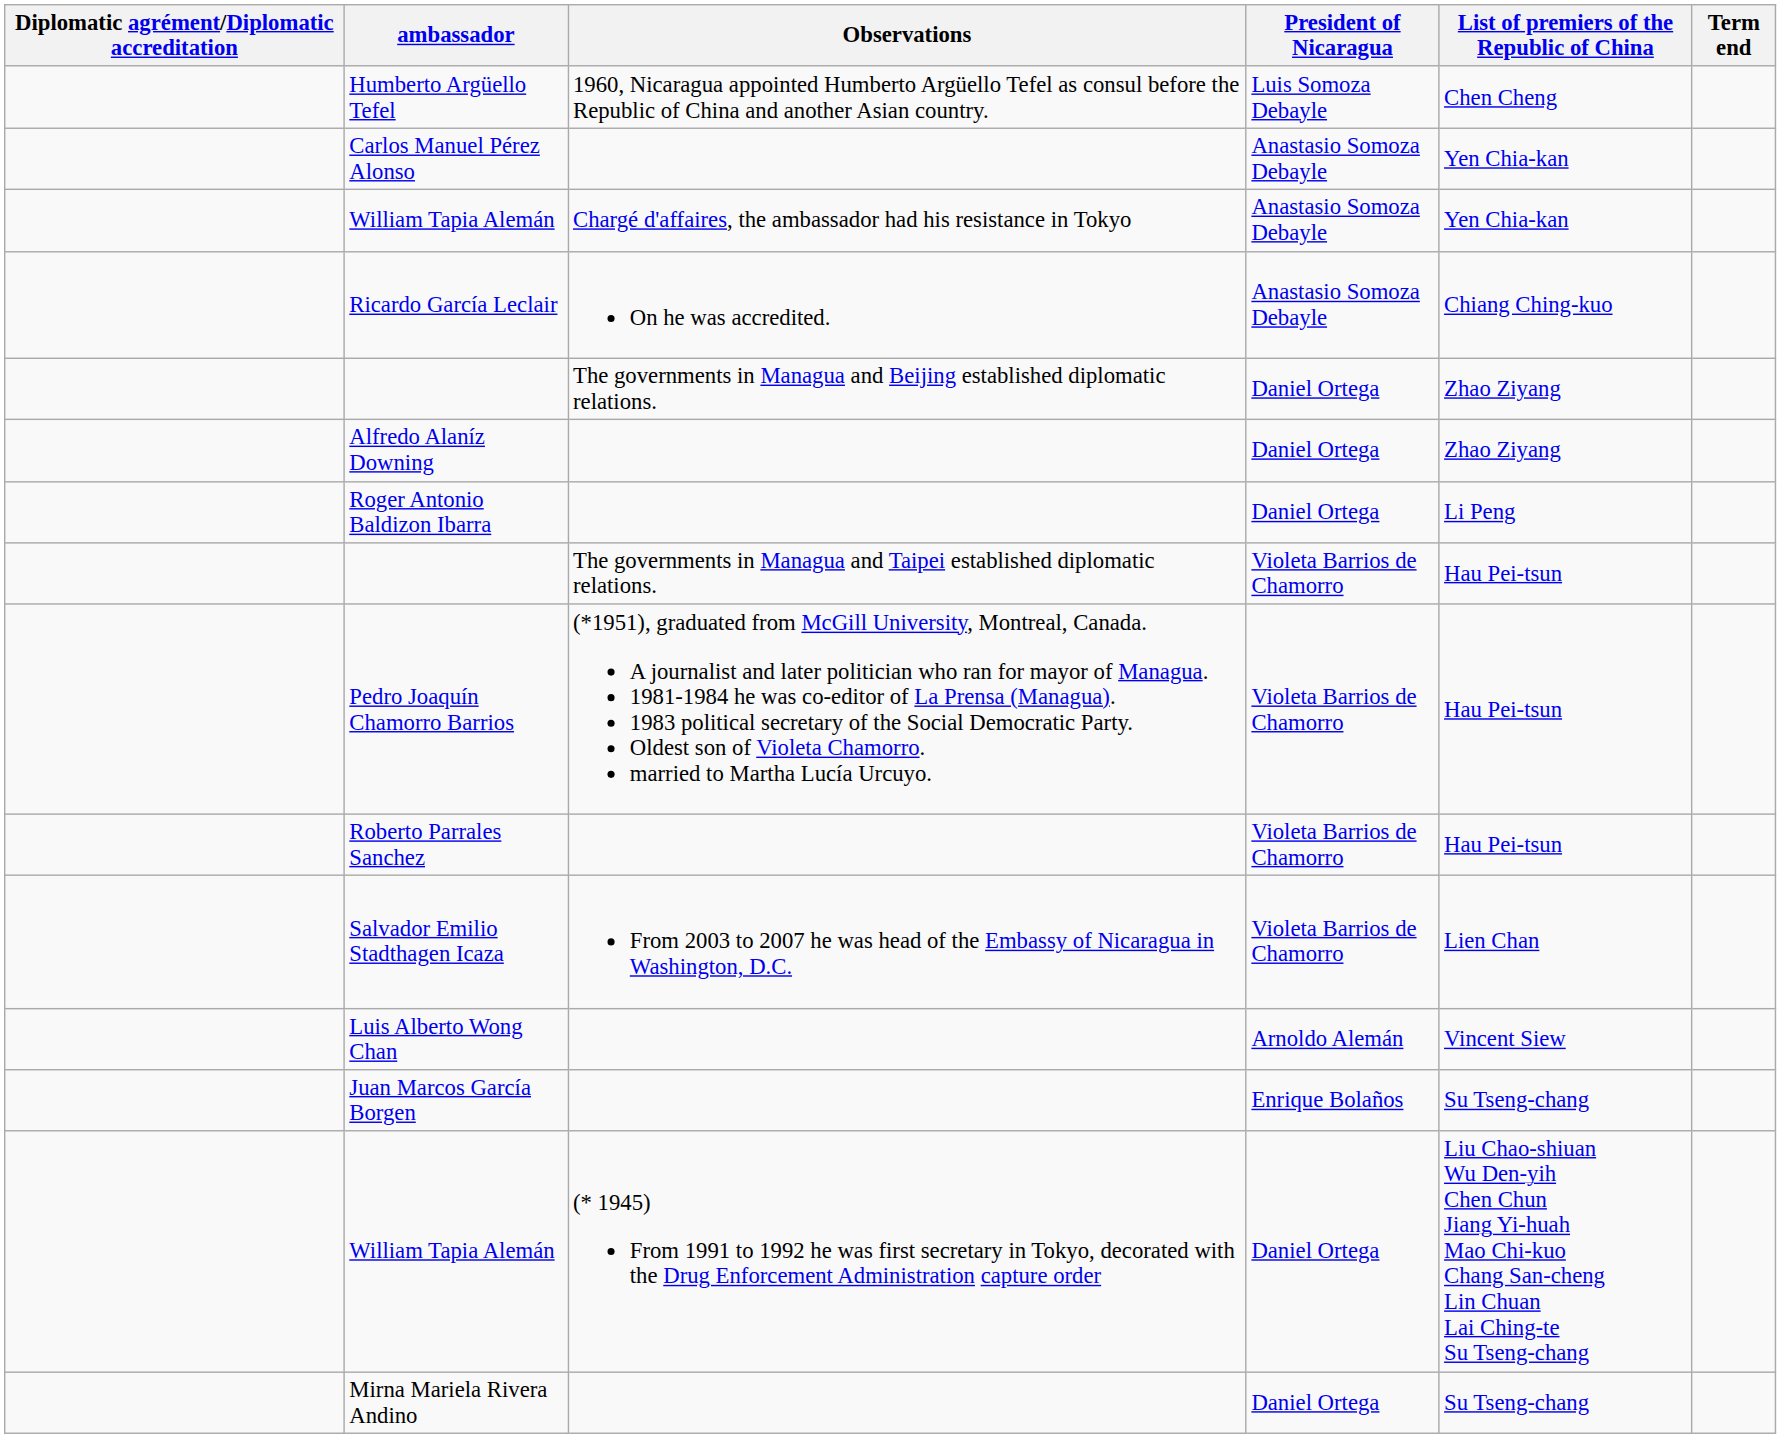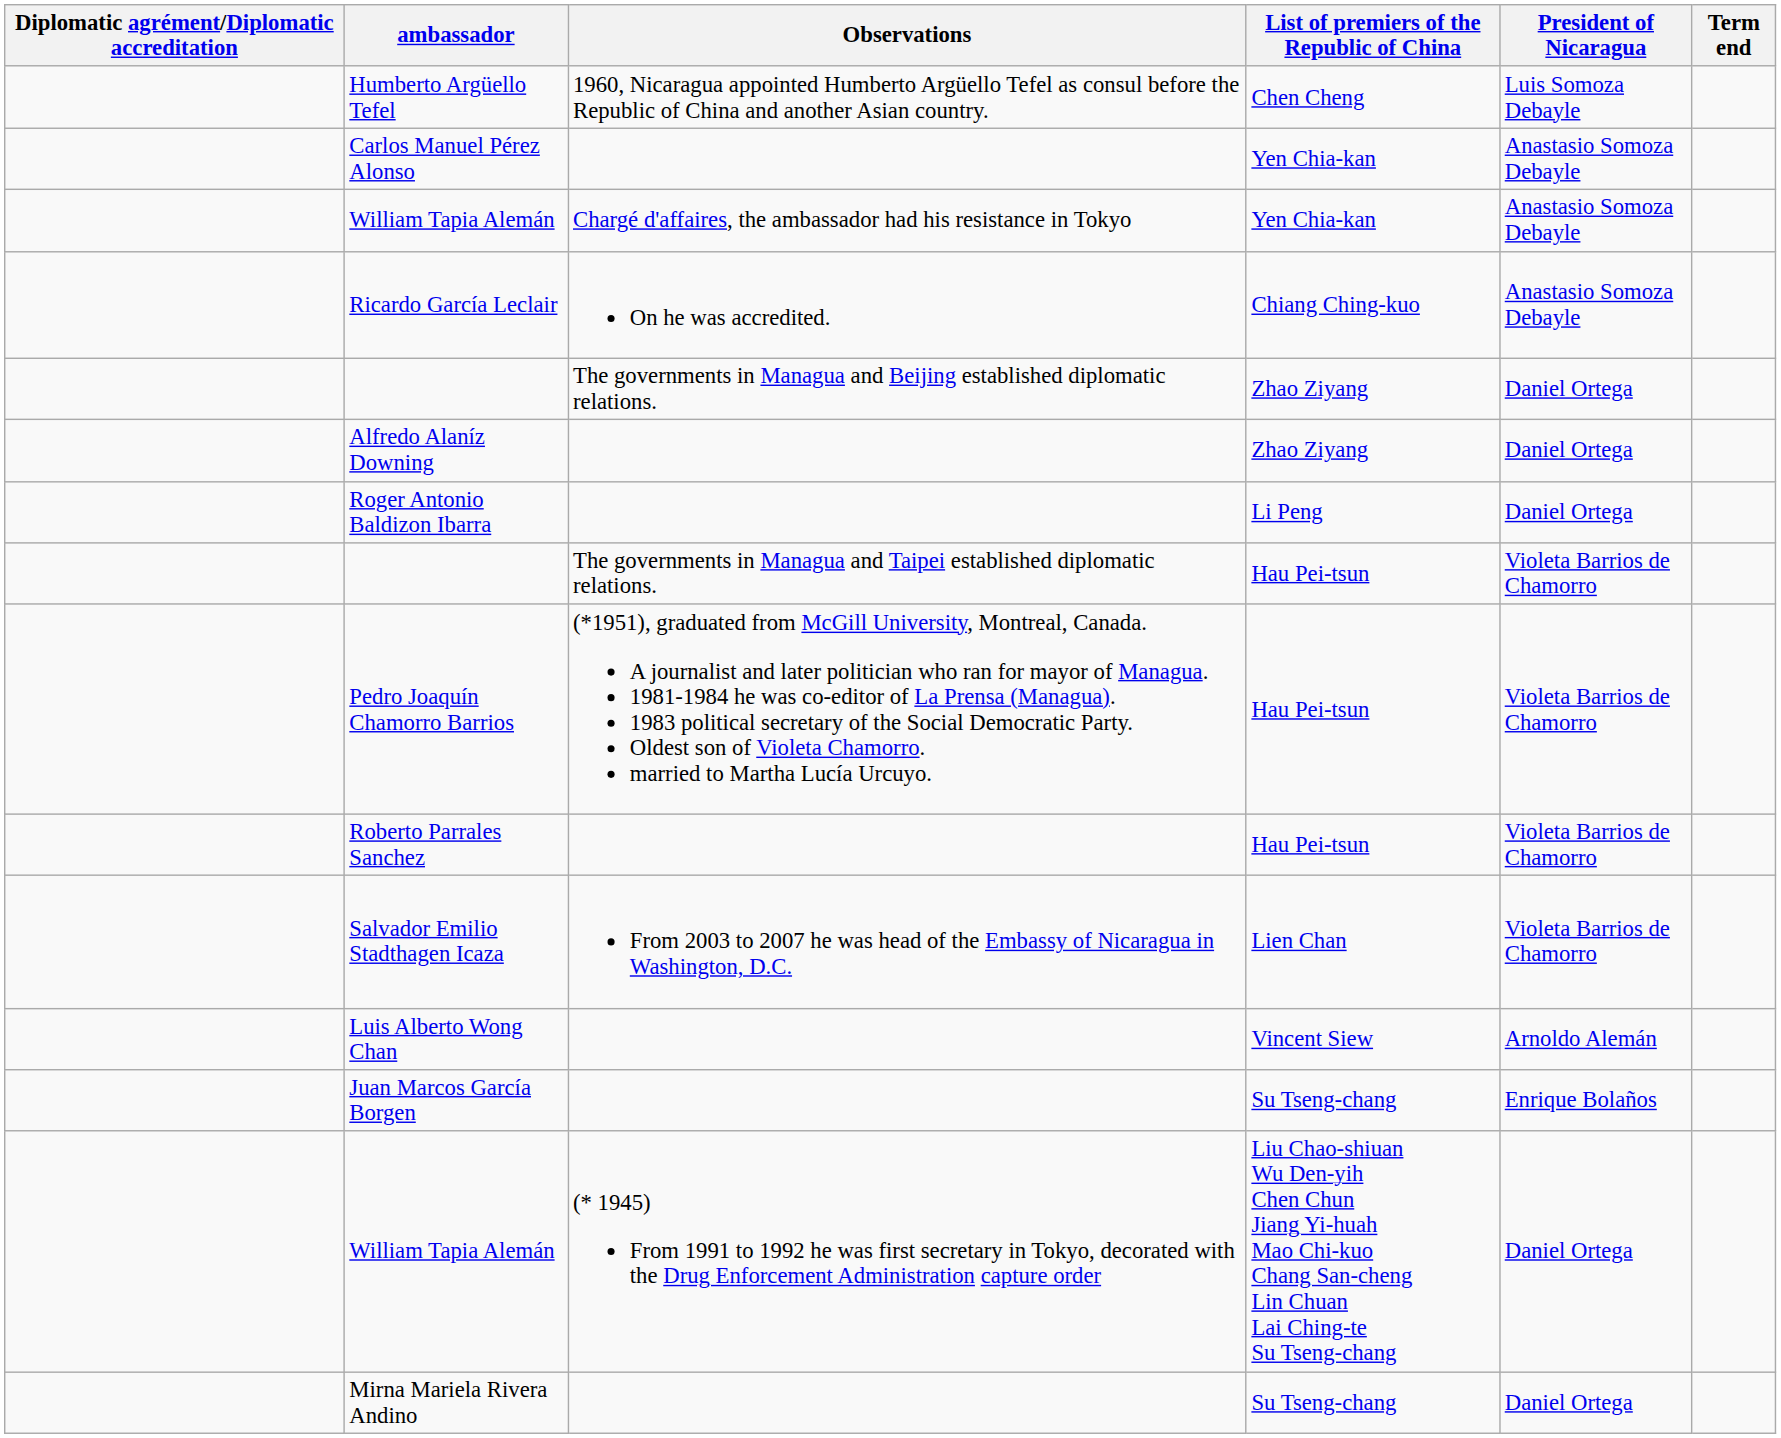 <table class="wikitable sortable">
 <tr>
 <th>Diplomatic <a href='#'>agrément</a>/<a href='#'>Diplomatic accreditation</a></th>
 <th><a href='#'>ambassador</a></th>
 <th>Observations</th>
+<th><a href='#'>List of premiers of the Republic of China</a></th>
 <th><a href='#'>President of Nicaragua</a></th>
-<th><a href='#'>List of premiers of the Republic of China</a></th>
 <th>Term end</th>
 </tr>
 <tr>
 <td></td>
 <td><a href='#'>Humberto Argüello Tefel</a></td>
 <td>1960, Nicaragua appointed Humberto Argüello Tefel as consul before the Republic of China and another Asian country.</td>
+<td><a href='#'>Chen Cheng</a></td>
 <td><a href='#'>Luis Somoza Debayle</a></td>
-<td><a href='#'>Chen Cheng</a></td>
 <td></td>
 </tr>
 <tr>
 <td></td>
 <td><a href='#'>Carlos Manuel Pérez Alonso</a></td>
 <td></td>
+<td><a href='#'>Yen Chia-kan</a></td>
 <td><a href='#'>Anastasio Somoza Debayle</a></td>
-<td><a href='#'>Yen Chia-kan</a></td>
 <td></td>
 </tr>
 <tr>
 <td></td>
 <td><a href='#'>William Tapia Alemán</a></td>
 <td><a href='#'>Chargé d'affaires</a>, the ambassador had his resistance in Tokyo</td>
+<td><a href='#'>Yen Chia-kan</a></td>
 <td><a href='#'>Anastasio Somoza Debayle</a></td>
-<td><a href='#'>Yen Chia-kan</a></td>
 <td></td>
 </tr>
 <tr>
 <td></td>
 <td><a href='#'>Ricardo García Leclair</a></td>
 <td><br><ul><li>On  he was accredited.</li></ul></td>
+<td><a href='#'>Chiang Ching-kuo</a></td>
 <td><a href='#'>Anastasio Somoza Debayle</a></td>
-<td><a href='#'>Chiang Ching-kuo</a></td>
 <td></td>
 </tr>
 <tr>
 <td></td>
 <td></td>
 <td>The governments in <a href='#'>Managua</a> and <a href='#'>Beijing</a> established diplomatic relations.</td>
+<td><a href='#'>Zhao Ziyang</a></td>
 <td><a href='#'>Daniel Ortega</a></td>
-<td><a href='#'>Zhao Ziyang</a></td>
 <td></td>
 </tr>
 <tr>
 <td></td>
 <td><a href='#'>Alfredo Alaníz Downing</a></td>
 <td></td>
+<td><a href='#'>Zhao Ziyang</a></td>
 <td><a href='#'>Daniel Ortega</a></td>
-<td><a href='#'>Zhao Ziyang</a></td>
 <td></td>
 </tr>
 <tr>
 <td></td>
 <td><a href='#'>Roger Antonio Baldizon Ibarra</a></td>
 <td></td>
+<td><a href='#'>Li Peng</a></td>
 <td><a href='#'>Daniel Ortega</a></td>
-<td><a href='#'>Li Peng</a></td>
 <td></td>
 </tr>
 <tr>
 <td></td>
 <td></td>
 <td>The governments in <a href='#'>Managua</a> and <a href='#'>Taipei</a> established diplomatic relations.</td>
+<td><a href='#'>Hau Pei-tsun</a></td>
 <td><a href='#'>Violeta Barrios de Chamorro</a></td>
-<td><a href='#'>Hau Pei-tsun</a></td>
 <td></td>
 </tr>
 <tr>
 <td></td>
 <td><a href='#'>Pedro Joaquín Chamorro Barrios</a></td>
 <td>(*1951), graduated from <a href='#'>McGill University</a>, Montreal, Canada.<br><ul><li>A journalist and later politician who ran for mayor of <a href='#'>Managua</a>.</li><li>1981-1984 he was co-editor of <a href='#'>La Prensa (Managua)</a>.</li><li>1983 political secretary of the Social Democratic Party.</li><li>Oldest son of <a href='#'>Violeta Chamorro</a>.</li><li>married to Martha Lucía Urcuyo.</li></ul></td>
+<td><a href='#'>Hau Pei-tsun</a></td>
 <td><a href='#'>Violeta Barrios de Chamorro</a></td>
-<td><a href='#'>Hau Pei-tsun</a></td>
 <td></td>
 </tr>
 <tr>
 <td></td>
 <td><a href='#'>Roberto Parrales Sanchez</a></td>
 <td></td>
+<td><a href='#'>Hau Pei-tsun</a></td>
 <td><a href='#'>Violeta Barrios de Chamorro</a></td>
-<td><a href='#'>Hau Pei-tsun</a></td>
 <td></td>
 </tr>
 <tr>
 <td></td>
 <td><a href='#'>Salvador Emilio Stadthagen Icaza</a></td>
 <td><br><ul><li>From 2003 to 2007 he was head of the <a href='#'>Embassy of Nicaragua in Washington, D.C.</a></li></ul></td>
+<td><a href='#'>Lien Chan</a></td>
 <td><a href='#'>Violeta Barrios de Chamorro</a></td>
-<td><a href='#'>Lien Chan</a></td>
 <td></td>
 </tr>
 <tr>
 <td></td>
 <td><a href='#'>Luis Alberto Wong Chan</a></td>
 <td></td>
+<td><a href='#'>Vincent Siew</a></td>
 <td><a href='#'>Arnoldo Alemán</a></td>
-<td><a href='#'>Vincent Siew</a></td>
 <td></td>
 </tr>
 <tr>
 <td></td>
 <td><a href='#'>Juan Marcos García Borgen</a></td>
 <td></td>
+<td><a href='#'>Su Tseng-chang</a></td>
 <td><a href='#'>Enrique Bolaños</a></td>
-<td><a href='#'>Su Tseng-chang</a></td>
 <td></td>
 </tr>
 <tr>
 <td></td>
 <td><a href='#'>William Tapia Alemán</a></td>
 <td>(* 1945)<br><ul><li>From 1991 to 1992 he was first secretary in Tokyo, decorated with the <a href='#'>Drug Enforcement Administration</a> <a href='#'>capture order</a></li></ul></td>
+<td><a href='#'>Liu Chao-shiuan</a><br><a href='#'>Wu Den-yih</a><br><a href='#'>Chen Chun</a><br><a href='#'>Jiang Yi-huah</a><br><a href='#'>Mao Chi-kuo</a><br><a href='#'>Chang San-cheng</a><br><a href='#'>Lin Chuan</a><br><a href='#'>Lai Ching-te</a><br><a href='#'>Su Tseng-chang</a></td>
 <td><a href='#'>Daniel Ortega</a></td>
-<td><a href='#'>Liu Chao-shiuan</a><br><a href='#'>Wu Den-yih</a><br><a href='#'>Chen Chun</a><br><a href='#'>Jiang Yi-huah</a><br><a href='#'>Mao Chi-kuo</a><br><a href='#'>Chang San-cheng</a><br><a href='#'>Lin Chuan</a><br><a href='#'>Lai Ching-te</a><br><a href='#'>Su Tseng-chang</a></td>
 <td></td>
 </tr>
 <tr>
 <td></td>
 <td>Mirna Mariela Rivera Andino</td>
 <td></td>
+<td><a href='#'>Su Tseng-chang</a></td>
 <td><a href='#'>Daniel Ortega</a></td>
-<td><a href='#'>Su Tseng-chang</a></td>
 <td></td>
 </tr>
 </table>
